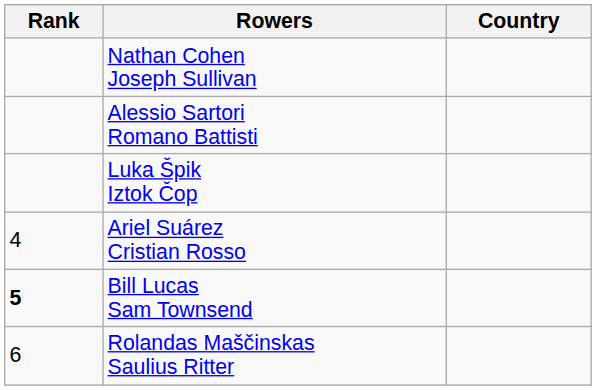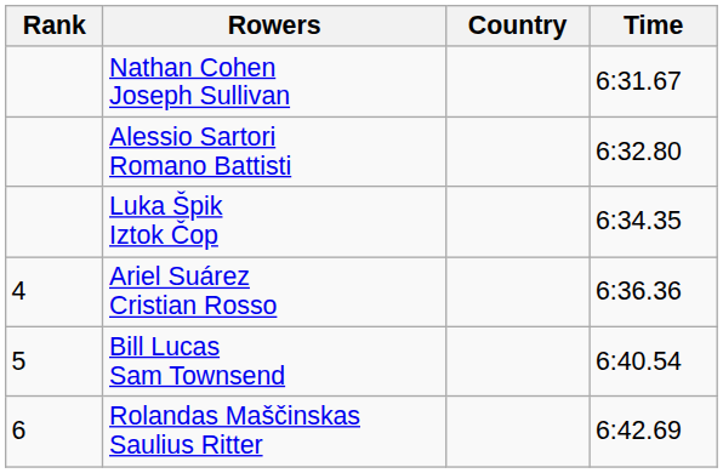 <table class="wikitable sortable" width=50%>
 <tr>
 <th>Rank</th>
 <th>Rowers</th>
 <th>Country</th>
+<th>Time</th>
 </tr>
 <tr>
 <td></td>
 <td><a href='#'>Nathan Cohen</a><br><a href='#'>Joseph Sullivan</a></td>
 <td></td>
+<td>6:31.67</td>
 </tr>
 <tr>
 <td></td>
 <td><a href='#'>Alessio Sartori</a><br><a href='#'>Romano Battisti</a></td>
 <td></td>
+<td>6:32.80</td>
 </tr>
 <tr>
 <td></td>
 <td><a href='#'>Luka Špik</a><br><a href='#'>Iztok Čop</a></td>
 <td></td>
+<td>6:34.35</td>
 </tr>
 <tr>
 <td>4</td>
 <td><a href='#'>Ariel Suárez</a><br><a href='#'>Cristian Rosso</a></td>
 <td></td>
+<td>6:36.36</td>
 </tr>
 <tr>
-<td><strong>5</strong></td>
+<td>5</td>
 <td><a href='#'>Bill Lucas</a><br><a href='#'>Sam Townsend</a></td>
 <td></td>
+<td>6:40.54</td>
 </tr>
 <tr>
 <td>6</td>
 <td><a href='#'>Rolandas Maščinskas</a><br><a href='#'>Saulius Ritter</a></td>
 <td></td>
+<td>6:42.69</td>
 </tr>
 </table>
